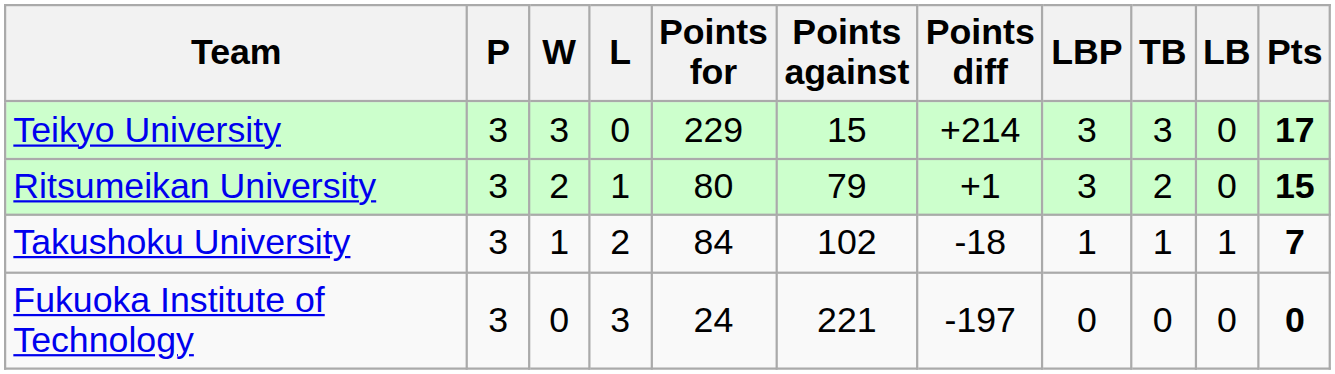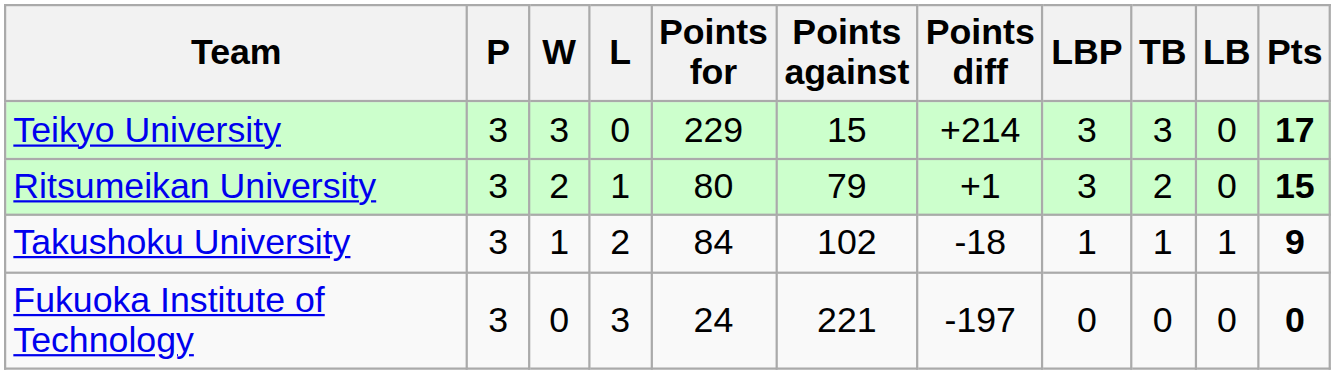 <table class="wikitable" style="text-align: center;">
 <tr>
 <th style="width:200px;">Team</th>
 <th width="20">P</th>
 <th width="20">W</th>
 <th width="20">L</th>
 <th width="20">Points for</th>
 <th width="20">Points against</th>
 <th width="20">Points diff</th>
 <th width="20">LBP</th>
 <th width="20">TB</th>
 <th width="20">LB</th>
 <th width="20">Pts</th>
 </tr>
 <tr style="background:#cfc;">
 <td align=left><a href='#'>Teikyo University</a></td>
 <td>3</td>
 <td>3</td>
 <td>0</td>
 <td>229</td>
 <td>15</td>
 <td>+214</td>
 <td>3</td>
 <td>3</td>
 <td>0</td>
 <td><strong>17</strong></td>
 </tr>
 <tr style="background:#cfc;">
 <td align=left><a href='#'>Ritsumeikan University</a></td>
 <td>3</td>
 <td>2</td>
 <td>1</td>
 <td>80</td>
 <td>79</td>
 <td>+1</td>
 <td>3</td>
 <td>2</td>
 <td>0</td>
 <td><strong>15</strong></td>
 </tr>
 <tr>
 <td align=left><a href='#'>Takushoku University</a></td>
 <td>3</td>
 <td>1</td>
 <td>2</td>
 <td>84</td>
 <td>102</td>
 <td>-18</td>
 <td>1</td>
 <td>1</td>
 <td>1</td>
-<td><strong>7</strong></td>
+<td><strong>9</strong></td>
 </tr>
 <tr>
 <td align=left><a href='#'>Fukuoka Institute of Technology</a></td>
 <td>3</td>
 <td>0</td>
 <td>3</td>
 <td>24</td>
 <td>221</td>
 <td>-197</td>
 <td>0</td>
 <td>0</td>
 <td>0</td>
 <td><strong>0</strong></td>
 </tr>
 </table>
